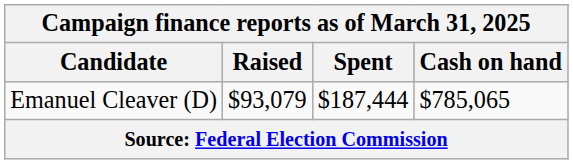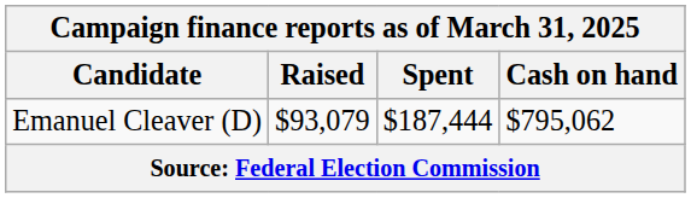 <table class="wikitable sortable">
 <tr>
 <th colspan="4">Campaign finance reports as of March 31, 2025</th>
 </tr>
 <tr style="text-align:center;">
 <th>Candidate</th>
 <th>Raised</th>
 <th>Spent</th>
 <th>Cash on hand</th>
 </tr>
 <tr>
 <td>Emanuel Cleaver (D)</td>
 <td>$93,079</td>
 <td>$187,444</td>
-<td>$785,065</td>
+<td>$795,062</td>
 </tr>
 <tr>
 <th colspan="4"><small>Source: <a href='#'>Federal Election Commission</a></small></th>
 </tr>
 </table>
